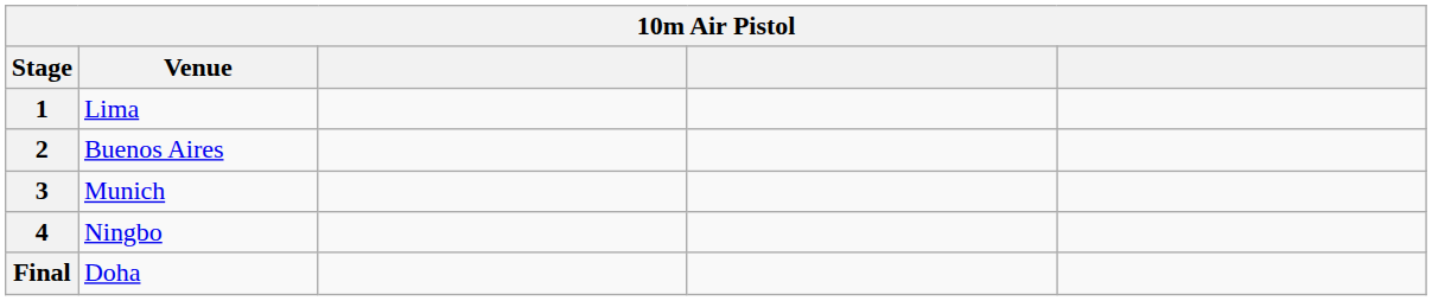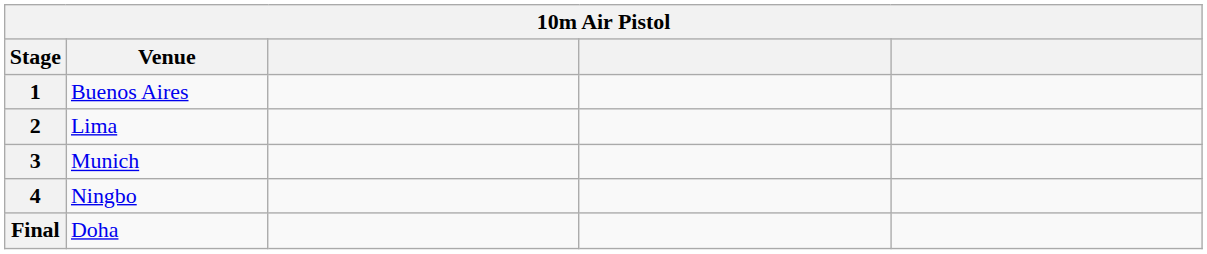 <table class="wikitable">
 <tr>
 <th colspan="5">10m Air Pistol</th>
 </tr>
 <tr>
 <th>Stage</th>
 <th width=140>Venue</th>
 <th width=220></th>
 <th width=220></th>
 <th width=220></th>
 </tr>
 <tr>
 <th>1</th>
-<td> <a href='#'>Lima</a></td>
+<td> <a href='#'>Buenos Aires</a></td>
 <td></td>
 <td></td>
 <td></td>
 </tr>
 <tr>
 <th>2</th>
-<td> <a href='#'>Buenos Aires</a></td>
+<td> <a href='#'>Lima</a></td>
 <td></td>
 <td></td>
 <td></td>
 </tr>
 <tr>
 <th>3</th>
 <td> <a href='#'>Munich</a></td>
 <td></td>
 <td></td>
 <td></td>
 </tr>
 <tr>
 <th>4</th>
 <td> <a href='#'>Ningbo</a></td>
 <td></td>
 <td></td>
 <td></td>
 </tr>
 <tr>
 <th>Final</th>
 <td> <a href='#'>Doha</a></td>
 <td></td>
 <td></td>
 <td></td>
 </tr>
 </table>
